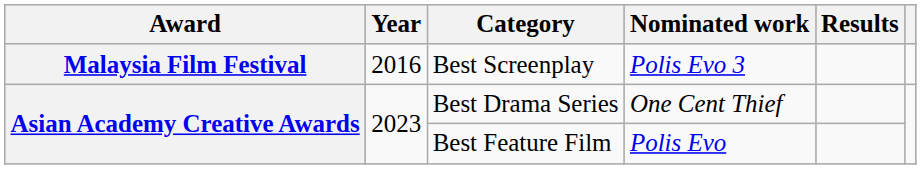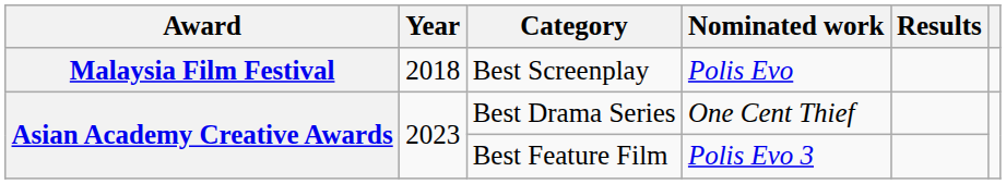 <table class="wikitable">
 <tr>
 <th>Award</th>
 <th>Year</th>
 <th>Category</th>
 <th>Nominated work</th>
 <th>Results</th>
 <th></th>
 </tr>
 <tr>
 <th><a href='#'>Malaysia Film Festival</a></th>
-<td>2016</td>
+<td>2018</td>
 <td>Best Screenplay</td>
-<td><em><a href='#'>Polis Evo 3</a></em></td>
+<td><em><a href='#'>Polis Evo</a></em></td>
 <td></td>
 <td></td>
 </tr>
 <tr>
 <th rowspan="2"><a href='#'>Asian Academy Creative Awards</a></th>
 <td rowspan="2">2023</td>
 <td>Best Drama Series</td>
 <td><em>One Cent Thief</em></td>
 <td></td>
 <td rowspan="2"></td>
 </tr>
 <tr>
 <td>Best Feature Film</td>
-<td><em><a href='#'>Polis Evo</a></em></td>
+<td><em><a href='#'>Polis Evo 3</a></em></td>
 <td></td>
 </tr>
 </table>
